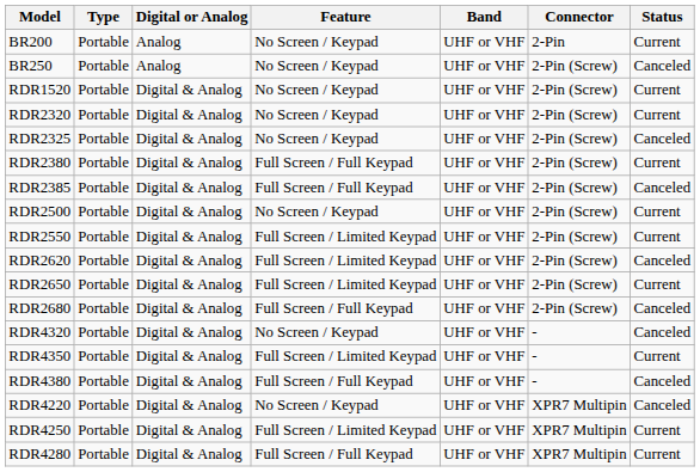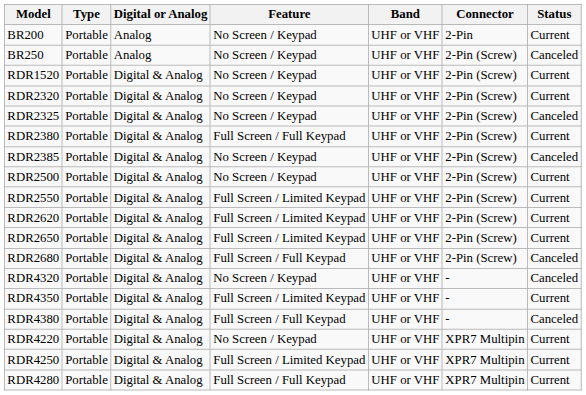 <table class="wikitable">
 <tr>
 <th>Model</th>
 <th>Type</th>
 <th>Digital or Analog</th>
 <th>Feature</th>
 <th>Band</th>
 <th>Connector</th>
 <th>Status</th>
 </tr>
 <tr>
 <td>BR200</td>
 <td>Portable</td>
 <td>Analog</td>
 <td>No Screen / Keypad</td>
 <td>UHF or VHF</td>
 <td>2-Pin</td>
 <td>Current</td>
 </tr>
 <tr>
 <td>BR250</td>
 <td>Portable</td>
 <td>Analog</td>
 <td>No Screen / Keypad</td>
 <td>UHF or VHF</td>
 <td>2-Pin (Screw)</td>
 <td>Canceled</td>
 </tr>
 <tr>
 <td>RDR1520</td>
 <td>Portable</td>
 <td>Digital & Analog</td>
 <td>No Screen / Keypad</td>
 <td>UHF or VHF</td>
 <td>2-Pin (Screw)</td>
 <td>Current</td>
 </tr>
 <tr>
 <td>RDR2320</td>
 <td>Portable</td>
 <td>Digital & Analog</td>
 <td>No Screen / Keypad</td>
 <td>UHF or VHF</td>
 <td>2-Pin (Screw)</td>
 <td>Current</td>
 </tr>
 <tr>
 <td>RDR2325</td>
 <td>Portable</td>
 <td>Digital & Analog</td>
 <td>No Screen / Keypad</td>
 <td>UHF or VHF</td>
 <td>2-Pin (Screw)</td>
 <td>Canceled</td>
 </tr>
 <tr>
 <td>RDR2380</td>
 <td>Portable</td>
 <td>Digital & Analog</td>
 <td>Full Screen / Full Keypad</td>
 <td>UHF or VHF</td>
 <td>2-Pin (Screw)</td>
 <td>Current</td>
 </tr>
 <tr>
 <td>RDR2385</td>
 <td>Portable</td>
 <td>Digital & Analog</td>
-<td>Full Screen / Full Keypad</td>
+<td>No Screen / Keypad</td>
 <td>UHF or VHF</td>
 <td>2-Pin (Screw)</td>
 <td>Canceled</td>
 </tr>
 <tr>
 <td>RDR2500</td>
 <td>Portable</td>
 <td>Digital & Analog</td>
 <td>No Screen / Keypad</td>
 <td>UHF or VHF</td>
 <td>2-Pin (Screw)</td>
 <td>Current</td>
 </tr>
 <tr>
 <td>RDR2550</td>
 <td>Portable</td>
 <td>Digital & Analog</td>
 <td>Full Screen / Limited Keypad</td>
 <td>UHF or VHF</td>
 <td>2-Pin (Screw)</td>
 <td>Current</td>
 </tr>
 <tr>
 <td>RDR2620</td>
 <td>Portable</td>
 <td>Digital & Analog</td>
 <td>Full Screen / Limited Keypad</td>
 <td>UHF or VHF</td>
 <td>2-Pin (Screw)</td>
-<td>Canceled</td>
+<td>Current</td>
 </tr>
 <tr>
 <td>RDR2650</td>
 <td>Portable</td>
 <td>Digital & Analog</td>
 <td>Full Screen / Limited Keypad</td>
 <td>UHF or VHF</td>
 <td>2-Pin (Screw)</td>
 <td>Current</td>
 </tr>
 <tr>
 <td>RDR2680</td>
 <td>Portable</td>
 <td>Digital & Analog</td>
 <td>Full Screen / Full Keypad</td>
 <td>UHF or VHF</td>
 <td>2-Pin (Screw)</td>
 <td>Canceled</td>
 </tr>
 <tr>
 <td>RDR4320</td>
 <td>Portable</td>
 <td>Digital & Analog</td>
 <td>No Screen / Keypad</td>
 <td>UHF or VHF</td>
 <td>-</td>
 <td>Canceled</td>
 </tr>
 <tr>
 <td>RDR4350</td>
 <td>Portable</td>
 <td>Digital & Analog</td>
 <td>Full Screen / Limited Keypad</td>
 <td>UHF or VHF</td>
 <td>-</td>
 <td>Current</td>
 </tr>
 <tr>
 <td>RDR4380</td>
 <td>Portable</td>
 <td>Digital & Analog</td>
 <td>Full Screen / Full Keypad</td>
 <td>UHF or VHF</td>
 <td>-</td>
 <td>Canceled</td>
 </tr>
 <tr>
 <td>RDR4220</td>
 <td>Portable</td>
 <td>Digital & Analog</td>
 <td>No Screen / Keypad</td>
 <td>UHF or VHF</td>
 <td>XPR7 Multipin</td>
-<td>Canceled</td>
+<td>Current</td>
 </tr>
 <tr>
 <td>RDR4250</td>
 <td>Portable</td>
 <td>Digital & Analog</td>
 <td>Full Screen / Limited Keypad</td>
 <td>UHF or VHF</td>
 <td>XPR7 Multipin</td>
 <td>Current</td>
 </tr>
 <tr>
 <td>RDR4280</td>
 <td>Portable</td>
 <td>Digital & Analog</td>
 <td>Full Screen / Full Keypad</td>
 <td>UHF or VHF</td>
 <td>XPR7 Multipin</td>
 <td>Current</td>
 </tr>
 </table>
